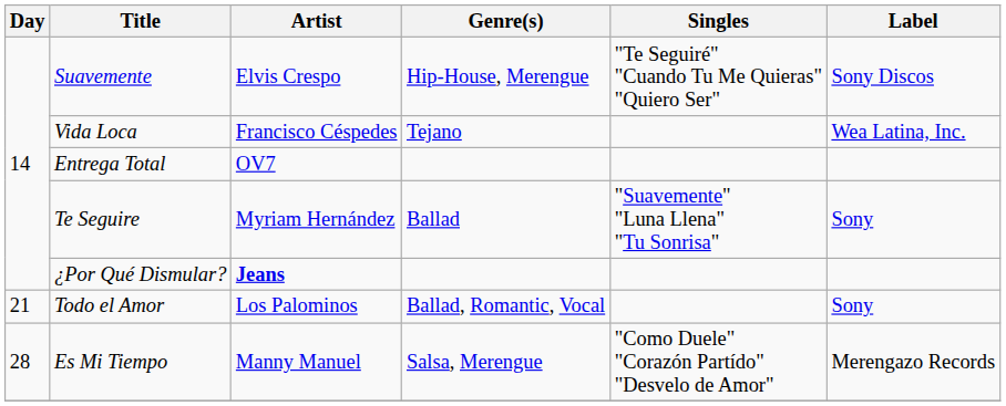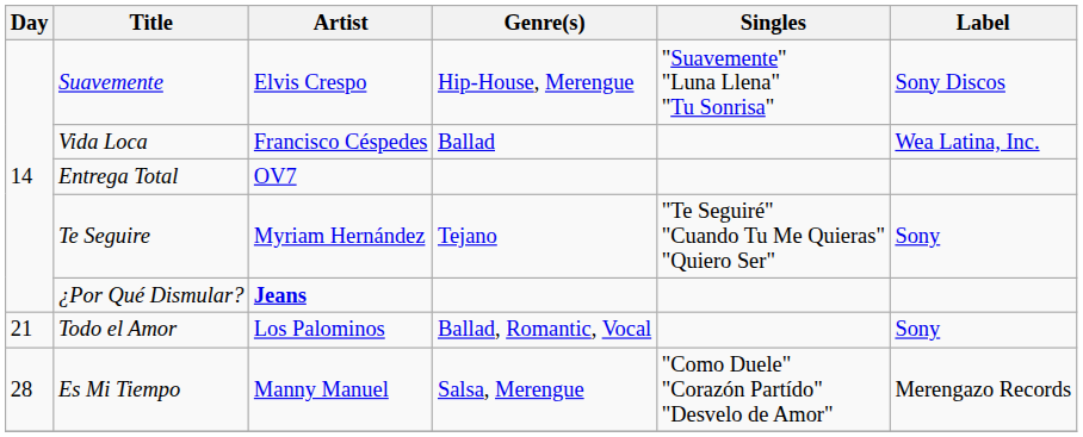 <table class="wikitable sortable" style="text-align: left;">
 <tr>
 <th>Day</th>
 <th>Title</th>
 <th>Artist</th>
 <th>Genre(s)</th>
 <th>Singles</th>
 <th>Label</th>
 </tr>
 <tr>
 <td rowspan="5">14</td>
 <td><em><a href='#'>Suavemente</a></em></td>
 <td><a href='#'>Elvis Crespo</a></td>
 <td><a href='#'>Hip-House</a>, <a href='#'>Merengue</a></td>
-<td>"Te Seguiré"<br>"Cuando Tu Me Quieras"<br>"Quiero Ser"</td>
+<td>"<a href='#'>Suavemente</a>"<br>"Luna Llena"<br>"<a href='#'>Tu Sonrisa</a>"</td>
 <td><a href='#'>Sony Discos</a></td>
 </tr>
 <tr>
 <td><em>Vida Loca</em></td>
 <td><a href='#'>Francisco Céspedes</a></td>
-<td><a href='#'>Tejano</a></td>
+<td><a href='#'>Ballad</a></td>
 <td></td>
 <td><a href='#'>Wea Latina, Inc.</a></td>
 </tr>
 <tr>
 <td><em>Entrega Total</em></td>
 <td><a href='#'>OV7</a></td>
 <td></td>
 <td></td>
 <td></td>
 </tr>
 <tr>
 <td><em>Te Seguire</em></td>
 <td><a href='#'>Myriam Hernández</a></td>
-<td><a href='#'>Ballad</a></td>
-<td>"<a href='#'>Suavemente</a>"<br>"Luna Llena"<br>"<a href='#'>Tu Sonrisa</a>"</td>
+<td><a href='#'>Tejano</a></td>
+<td>"Te Seguiré"<br>"Cuando Tu Me Quieras"<br>"Quiero Ser"</td>
 <td><a href='#'>Sony</a></td>
 </tr>
 <tr>
 <td><em>¿Por Qué Dismular?</em></td>
 <td><strong><a href='#'>Jeans</a></strong></td>
 <td></td>
 <td></td>
 <td></td>
 </tr>
 <tr>
 <td>21</td>
 <td><em>Todo el Amor</em></td>
 <td><a href='#'>Los Palominos</a></td>
 <td><a href='#'>Ballad</a>, <a href='#'>Romantic</a>, <a href='#'>Vocal</a></td>
 <td></td>
 <td><a href='#'>Sony</a></td>
 </tr>
 <tr>
 <td>28</td>
 <td><em>Es Mi Tiempo</em></td>
 <td><a href='#'>Manny Manuel</a></td>
 <td><a href='#'>Salsa</a>, <a href='#'>Merengue</a></td>
 <td>"Como Duele"<br>"Corazón Partído"<br>"Desvelo de Amor"</td>
 <td>Merengazo Records</td>
 </tr>
 <tr>
 </tr>
 </table>
